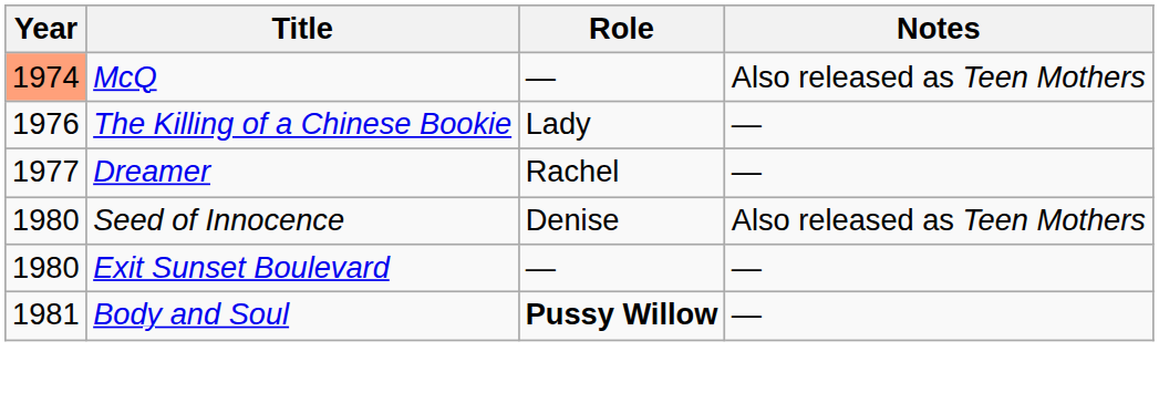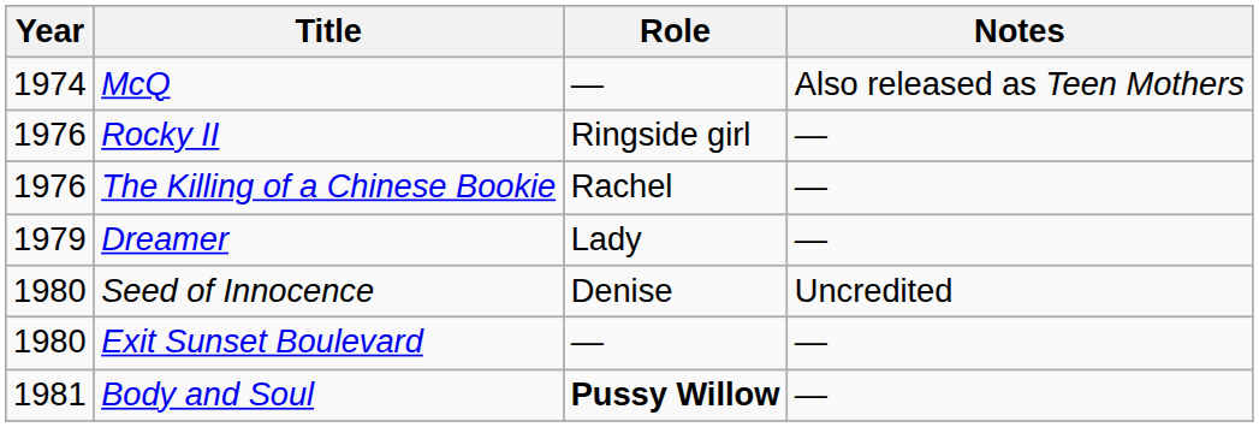 <table class="wikitable sortable">
 <tr>
 <th>Year</th>
 <th>Title</th>
 <th>Role</th>
 <th>Notes</th>
 </tr>
 <tr>
-<td style="background: lightsalmon;">1974</td>
+<td>1974</td>
 <td><em><a href='#'>McQ</a></em></td>
 <td>—</td>
 <td>Also released as <em>Teen Mothers</em></td>
 </tr>
 <tr>
 <td>1976</td>
-<td><em><a href='#'>The Killing of a Chinese Bookie</a></em></td>
-<td>Lady</td>
+<td><em><a href='#'>Rocky II</a></em></td>
+<td>Ringside girl</td>
 <td>—</td>
 </tr>
 <tr>
-<td>1977</td>
+<td>1976</td>
+<td><em><a href='#'>The Killing of a Chinese Bookie</a></em></td>
+<td>Rachel</td>
+<td>—</td>
+</tr>
+<tr>
+<td>1979</td>
 <td><em><a href='#'>Dreamer</a></em></td>
-<td>Rachel</td>
+<td>Lady</td>
 <td>—</td>
 </tr>
 <tr>
 <td>1980</td>
 <td><em>Seed of Innocence</em></td>
 <td>Denise</td>
-<td>Also released as <em>Teen Mothers</em></td>
+<td>Uncredited</td>
 </tr>
 <tr>
 <td>1980</td>
 <td><em><a href='#'>Exit Sunset Boulevard</a></em></td>
 <td>—</td>
 <td>—</td>
 </tr>
 <tr>
 <td>1981</td>
 <td><em><a href='#'>Body and Soul</a></em></td>
 <td><strong>Pussy Willow</strong></td>
 <td>—</td>
 </tr>
 </table>
